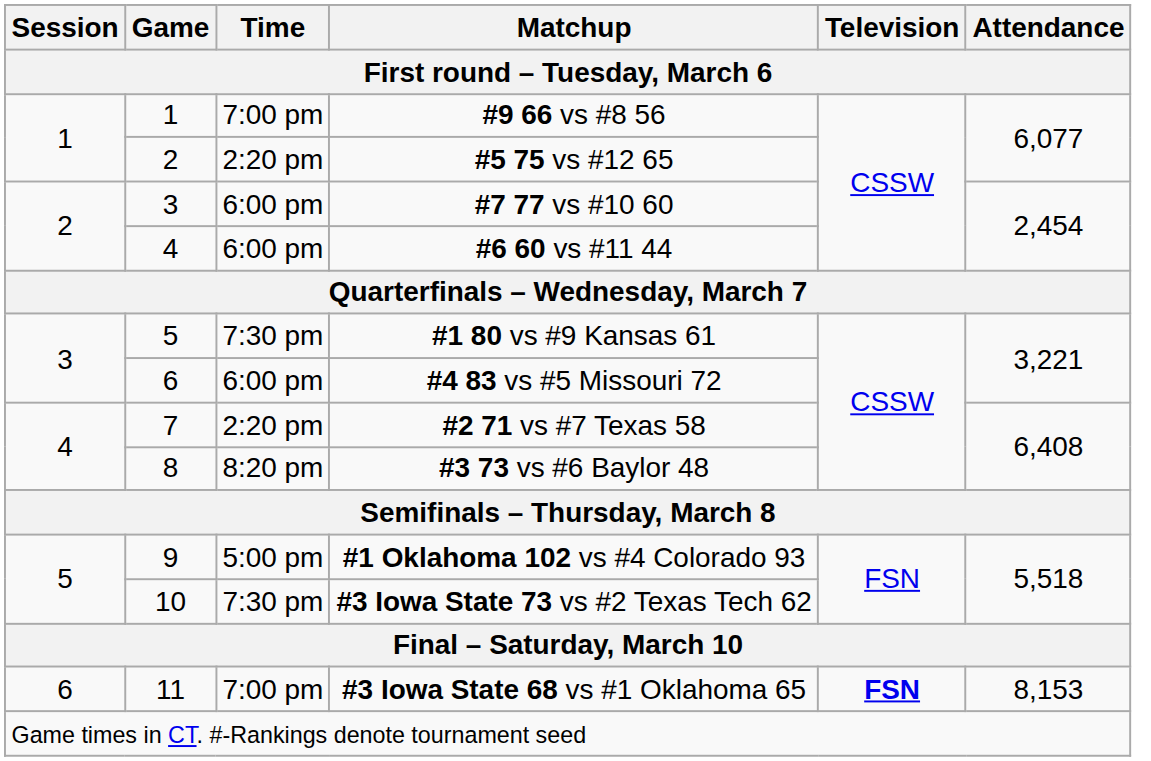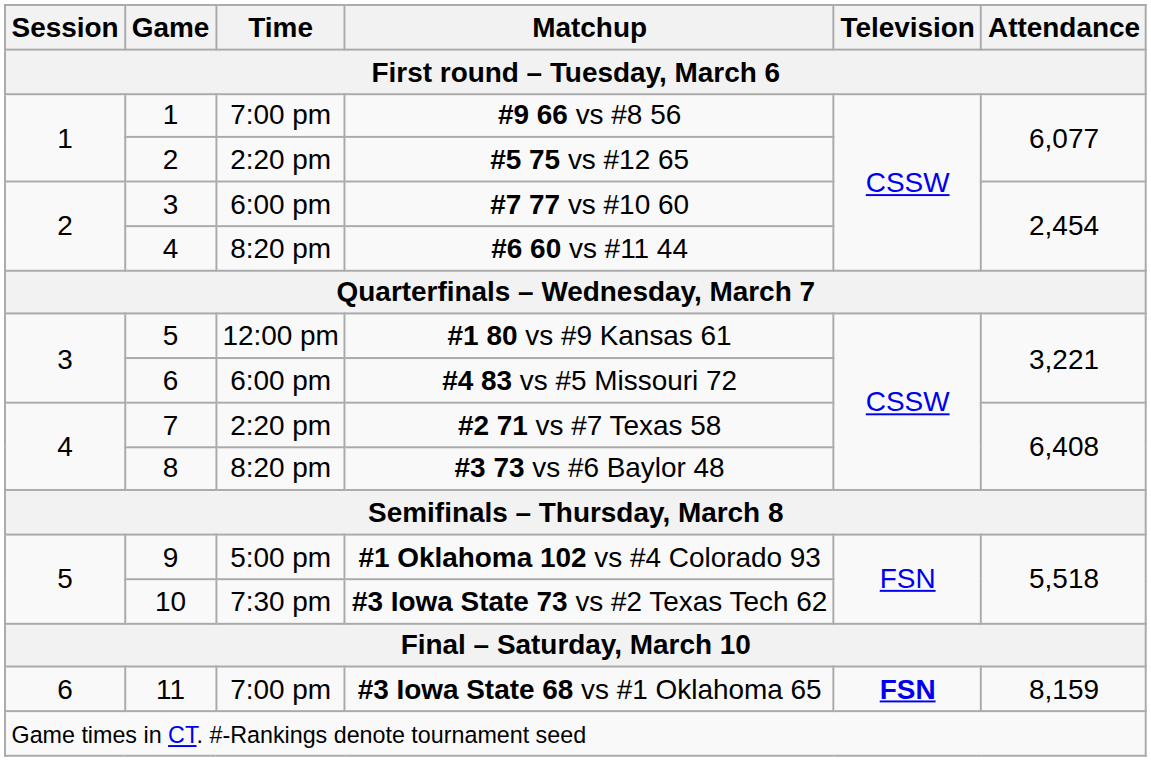 <table class="wikitable" style="white-space:nowrap; font-size:90%;text-align:center">
 <tr>
 <th>Session</th>
 <th>Game</th>
 <th>Time</th>
 <th>Matchup</th>
 <th>Television</th>
 <th>Attendance</th>
 </tr>
 <tr>
 <th colspan=6>First round – Tuesday, March 6</th>
 </tr>
 <tr>
 <td rowspan=2>1</td>
 <td>1</td>
 <td>7:00 pm</td>
 <td><strong>#9  66</strong> vs #8  56</td>
 <td rowspan=4><a href='#'>CSSW</a></td>
 <td rowspan=2>6,077</td>
 </tr>
 <tr>
 <td>2</td>
 <td>2:20 pm</td>
 <td><strong>#5  75</strong> vs #12  65</td>
 </tr>
 <tr>
 <td rowspan=2>2</td>
 <td>3</td>
 <td>6:00 pm</td>
 <td><strong>#7  77</strong> vs #10  60</td>
 <td rowspan=2>2,454</td>
 </tr>
 <tr>
 <td>4</td>
-<td>6:00 pm</td>
+<td>8:20 pm</td>
 <td><strong>#6  60</strong> vs #11  44</td>
 </tr>
 <tr>
 <th colspan=6>Quarterfinals – Wednesday, March 7</th>
 </tr>
 <tr>
 <td rowspan=2>3</td>
 <td>5</td>
-<td>7:30 pm</td>
+<td>12:00 pm</td>
 <td><strong>#1  80</strong> vs #9 Kansas 61</td>
 <td rowspan=4><a href='#'>CSSW</a></td>
 <td rowspan=2>3,221</td>
 </tr>
 <tr>
 <td>6</td>
 <td>6:00 pm</td>
 <td><strong>#4  83</strong> vs #5 Missouri 72</td>
 </tr>
 <tr>
 <td rowspan=2>4</td>
 <td>7</td>
 <td>2:20 pm</td>
 <td><strong>#2  71</strong> vs #7 Texas 58</td>
 <td rowspan=2>6,408</td>
 </tr>
 <tr>
 <td>8</td>
 <td>8:20 pm</td>
 <td><strong>#3  73</strong> vs #6 Baylor 48</td>
 </tr>
 <tr>
 <th colspan=6>Semifinals – Thursday, March 8</th>
 </tr>
 <tr>
 <td rowspan=2>5</td>
 <td>9</td>
 <td>5:00 pm</td>
 <td><strong>#1 Oklahoma 102</strong> vs #4 Colorado 93</td>
 <td rowspan=2><a href='#'>FSN</a></td>
 <td rowspan=2>5,518</td>
 </tr>
 <tr>
 <td>10</td>
 <td>7:30 pm</td>
 <td><strong>#3 Iowa State 73</strong> vs #2 Texas Tech 62</td>
 </tr>
 <tr>
 <th colspan=6>Final – Saturday, March 10</th>
 </tr>
 <tr>
 <td>6</td>
 <td>11</td>
 <td>7:00 pm</td>
 <td><strong>#3 Iowa State 68</strong> vs #1 Oklahoma 65</td>
 <td><strong><a href='#'>FSN</a></strong></td>
-<td>8,153</td>
+<td>8,159</td>
 </tr>
 <tr align=left>
 <td colspan=6><small>Game times in <a href='#'>CT</a>. #-Rankings denote tournament seed</small></td>
 </tr>
 </table>
